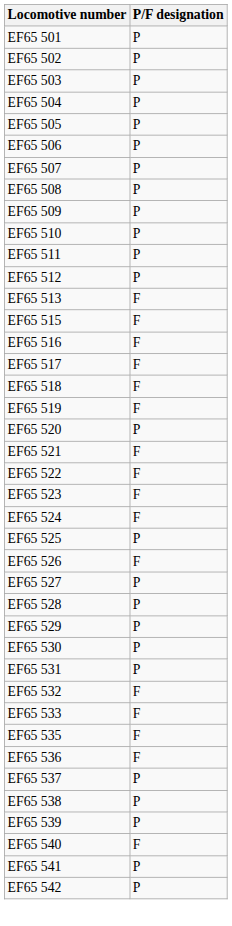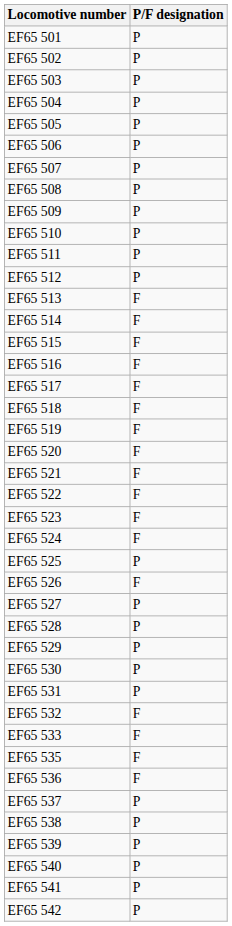 <table class="wikitable">
 <tr>
 <th>Locomotive number</th>
 <th>P/F designation</th>
 </tr>
 <tr>
 <td>EF65 501</td>
 <td>P</td>
 </tr>
 <tr>
 <td>EF65 502</td>
 <td>P</td>
 </tr>
 <tr>
 <td>EF65 503</td>
 <td>P</td>
 </tr>
 <tr>
 <td>EF65 504</td>
 <td>P</td>
 </tr>
 <tr>
 <td>EF65 505</td>
 <td>P</td>
 </tr>
 <tr>
 <td>EF65 506</td>
 <td>P</td>
 </tr>
 <tr>
 <td>EF65 507</td>
 <td>P</td>
 </tr>
 <tr>
 <td>EF65 508</td>
 <td>P</td>
 </tr>
 <tr>
 <td>EF65 509</td>
 <td>P</td>
 </tr>
 <tr>
 <td>EF65 510</td>
 <td>P</td>
 </tr>
 <tr>
 <td>EF65 511</td>
 <td>P</td>
 </tr>
 <tr>
 <td>EF65 512</td>
 <td>P</td>
 </tr>
 <tr>
 <td>EF65 513</td>
 <td>F</td>
 </tr>
 <tr>
+<td>EF65 514</td>
+<td>F</td>
+</tr>
+<tr>
 <td>EF65 515</td>
 <td>F</td>
 </tr>
 <tr>
 <td>EF65 516</td>
 <td>F</td>
 </tr>
 <tr>
 <td>EF65 517</td>
 <td>F</td>
 </tr>
 <tr>
 <td>EF65 518</td>
 <td>F</td>
 </tr>
 <tr>
 <td>EF65 519</td>
 <td>F</td>
 </tr>
 <tr>
 <td>EF65 520</td>
-<td>P</td>
+<td>F</td>
 </tr>
 <tr>
 <td>EF65 521</td>
 <td>F</td>
 </tr>
 <tr>
 <td>EF65 522</td>
 <td>F</td>
 </tr>
 <tr>
 <td>EF65 523</td>
 <td>F</td>
 </tr>
 <tr>
 <td>EF65 524</td>
 <td>F</td>
 </tr>
 <tr>
 <td>EF65 525</td>
 <td>P</td>
 </tr>
 <tr>
 <td>EF65 526</td>
 <td>F</td>
 </tr>
 <tr>
 <td>EF65 527</td>
 <td>P</td>
 </tr>
 <tr>
 <td>EF65 528</td>
 <td>P</td>
 </tr>
 <tr>
 <td>EF65 529</td>
 <td>P</td>
 </tr>
 <tr>
 <td>EF65 530</td>
 <td>P</td>
 </tr>
 <tr>
 <td>EF65 531</td>
 <td>P</td>
 </tr>
 <tr>
 <td>EF65 532</td>
 <td>F</td>
 </tr>
 <tr>
 <td>EF65 533</td>
 <td>F</td>
 </tr>
 <tr>
 <td>EF65 535</td>
 <td>F</td>
 </tr>
 <tr>
 <td>EF65 536</td>
 <td>F</td>
 </tr>
 <tr>
 <td>EF65 537</td>
 <td>P</td>
 </tr>
 <tr>
 <td>EF65 538</td>
 <td>P</td>
 </tr>
 <tr>
 <td>EF65 539</td>
 <td>P</td>
 </tr>
 <tr>
 <td>EF65 540</td>
-<td>F</td>
+<td>P</td>
 </tr>
 <tr>
 <td>EF65 541</td>
 <td>P</td>
 </tr>
 <tr>
 <td>EF65 542</td>
 <td>P</td>
 </tr>
 </table>
